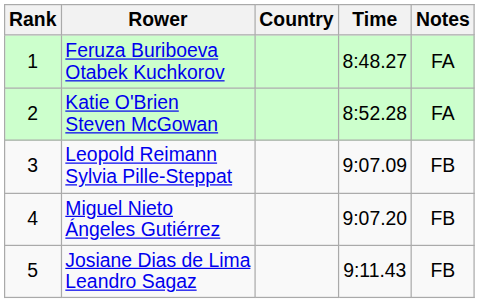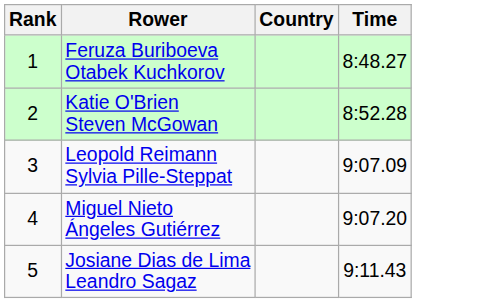 <table class="wikitable" style="text-align:center">
 <tr>
 <th>Rank</th>
 <th>Rower</th>
 <th>Country</th>
 <th>Time</th>
-<th>Notes</th>
 </tr>
 <tr bgcolor=ccffcc>
 <td>1</td>
 <td align="left"><a href='#'>Feruza Buriboeva</a><br><a href='#'>Otabek Kuchkorov</a></td>
 <td align="left"></td>
 <td>8:48.27</td>
-<td>FA</td>
 </tr>
 <tr bgcolor=ccffcc>
 <td>2</td>
 <td align="left"><a href='#'>Katie O'Brien</a><br><a href='#'>Steven McGowan</a></td>
 <td align="left"></td>
 <td>8:52.28</td>
-<td>FA</td>
 </tr>
 <tr>
 <td>3</td>
 <td align="left"><a href='#'>Leopold Reimann</a><br><a href='#'>Sylvia Pille-Steppat</a></td>
 <td align="left"></td>
 <td>9:07.09</td>
-<td>FB</td>
 </tr>
 <tr>
 <td>4</td>
 <td align="left"><a href='#'>Miguel Nieto</a><br><a href='#'>Ángeles Gutiérrez</a></td>
 <td align="left"></td>
 <td>9:07.20</td>
-<td>FB</td>
 </tr>
 <tr>
 <td>5</td>
 <td align="left"><a href='#'>Josiane Dias de Lima</a><br><a href='#'>Leandro Sagaz</a></td>
 <td align="left"></td>
 <td>9:11.43</td>
-<td>FB</td>
 </tr>
 </table>
